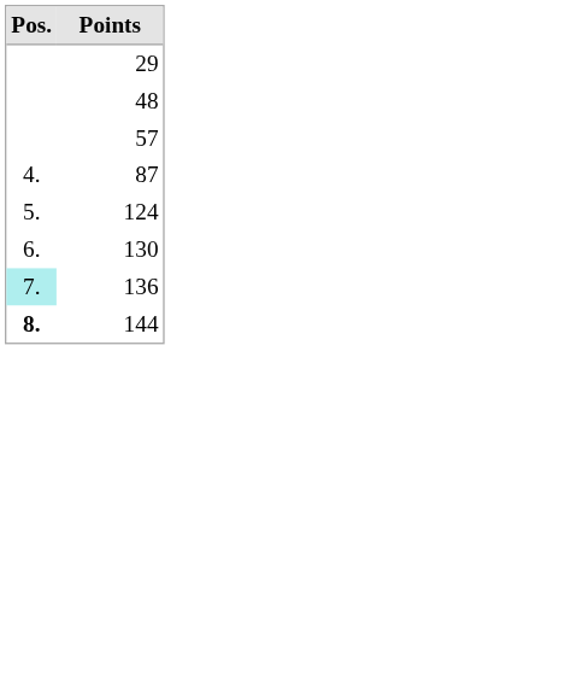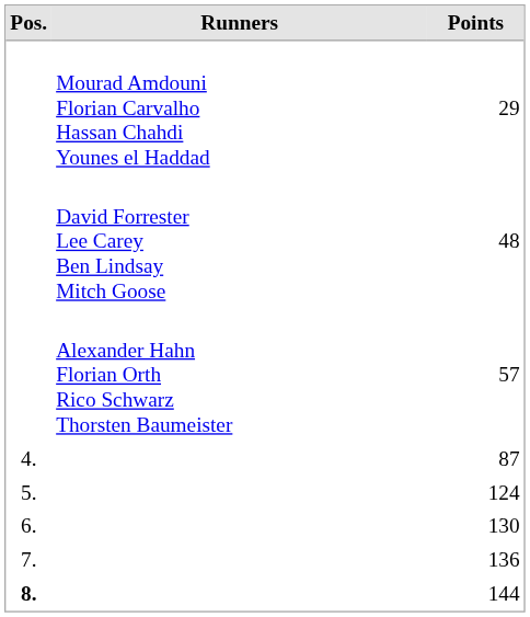 <table cellspacing="0" cellpadding="3" style="border:1px solid #AAAAAA;font-size:90%">
 <tr bgcolor="#E4E4E4">
 <th style="border-bottom:1px solid #AAAAAA" width=10>Pos.</th>
+<th style="border-bottom:1px solid #AAAAAA" width=250>Runners</th>
 <th style="border-bottom:1px solid #AAAAAA" width=60>Points</th>
 </tr>
 <tr align="center">
 <td align="center" valign="top"></td>
+<td align="left"><br> <a href='#'>Mourad Amdouni</a><br> <a href='#'>Florian Carvalho</a><br> <a href='#'>Hassan Chahdi</a><br> <a href='#'>Younes el Haddad</a></td>
 <td align="right">29</td>
 </tr>
 <tr align="center">
 <td align="center" valign="top"></td>
+<td align="left"><br> <a href='#'>David Forrester</a><br> <a href='#'>Lee Carey</a><br> <a href='#'>Ben Lindsay</a><br> <a href='#'>Mitch Goose</a></td>
 <td align="right">48</td>
 </tr>
 <tr align="center">
 <td align="center" valign="top"></td>
+<td align="left"><br> <a href='#'>Alexander Hahn</a><br> <a href='#'>Florian Orth</a><br> <a href='#'>Rico Schwarz</a><br> <a href='#'>Thorsten Baumeister</a></td>
 <td align="right">57</td>
 </tr>
 <tr align="center">
 <td align="center" valign="top">4.</td>
+<td align="left"></td>
 <td align="right">87</td>
 </tr>
 <tr align="center">
 <td align="center" valign="top">5.</td>
+<td align="left"></td>
 <td align="right">124</td>
 </tr>
 <tr align="center">
 <td align="center" valign="top">6.</td>
+<td align="left"></td>
 <td align="right">130</td>
 </tr>
 <tr align="center">
-<td align="center" valign="top" style="background: paleturquoise;">7.</td>
+<td align="center" valign="top">7.</td>
+<td align="left"></td>
 <td align="right">136</td>
 </tr>
 <tr align="center">
 <td align="center" valign="top"><strong>8.</strong></td>
+<td align="left"></td>
 <td align="right">144</td>
 </tr>
 </table>
